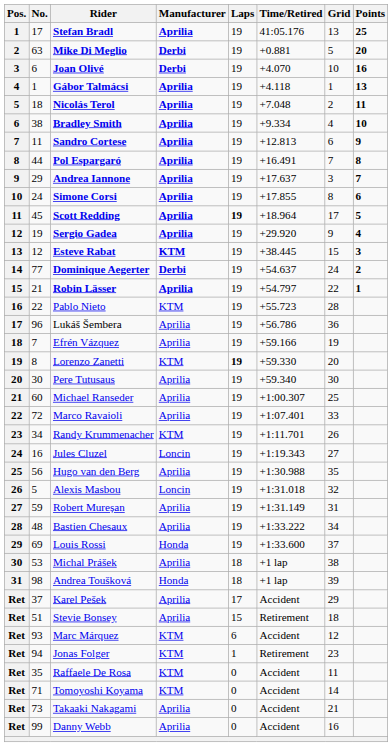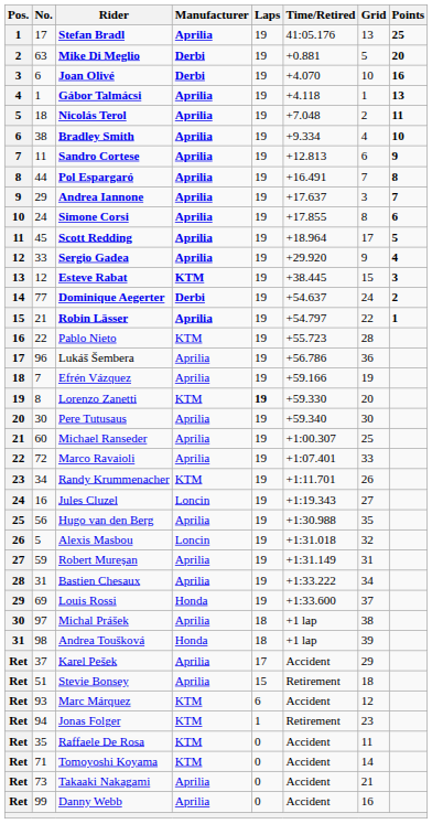 <table class="wikitable" style="font-size: 95%;">
 <tr>
 <th>Pos.</th>
 <th>No.</th>
 <th>Rider</th>
 <th>Manufacturer</th>
 <th>Laps</th>
 <th>Time/Retired</th>
 <th>Grid</th>
 <th>Points</th>
 </tr>
 <tr>
 <th>1</th>
 <td>17</td>
 <td> <strong><a href='#'>Stefan Bradl</a></strong></td>
 <td><strong><a href='#'>Aprilia</a></strong></td>
 <td>19</td>
 <td>41:05.176</td>
 <td>13</td>
 <td><strong>25</strong></td>
 </tr>
 <tr>
 <th>2</th>
 <td>63</td>
 <td> <strong><a href='#'>Mike Di Meglio</a></strong></td>
 <td><strong><a href='#'>Derbi</a></strong></td>
 <td>19</td>
 <td>+0.881</td>
 <td>5</td>
 <td><strong>20</strong></td>
 </tr>
 <tr>
 <th>3</th>
 <td>6</td>
 <td> <strong><a href='#'>Joan Olivé</a></strong></td>
 <td><strong><a href='#'>Derbi</a></strong></td>
 <td>19</td>
 <td>+4.070</td>
 <td>10</td>
 <td><strong>16</strong></td>
 </tr>
 <tr>
 <th>4</th>
 <td>1</td>
 <td> <strong><a href='#'>Gábor Talmácsi</a></strong></td>
 <td><strong><a href='#'>Aprilia</a></strong></td>
 <td>19</td>
 <td>+4.118</td>
 <td>1</td>
 <td><strong>13</strong></td>
 </tr>
 <tr>
 <th>5</th>
 <td>18</td>
 <td> <strong><a href='#'>Nicolás Terol</a></strong></td>
 <td><strong><a href='#'>Aprilia</a></strong></td>
 <td>19</td>
 <td>+7.048</td>
 <td>2</td>
 <td><strong>11</strong></td>
 </tr>
 <tr>
 <th>6</th>
 <td>38</td>
 <td> <strong><a href='#'>Bradley Smith</a></strong></td>
 <td><strong><a href='#'>Aprilia</a></strong></td>
 <td>19</td>
 <td>+9.334</td>
 <td>4</td>
 <td><strong>10</strong></td>
 </tr>
 <tr>
 <th>7</th>
 <td>11</td>
 <td> <strong><a href='#'>Sandro Cortese</a></strong></td>
 <td><strong><a href='#'>Aprilia</a></strong></td>
 <td>19</td>
 <td>+12.813</td>
 <td>6</td>
 <td><strong>9</strong></td>
 </tr>
 <tr>
 <th>8</th>
 <td>44</td>
 <td> <strong><a href='#'>Pol Espargaró</a></strong></td>
 <td><strong><a href='#'>Aprilia</a></strong></td>
 <td>19</td>
 <td>+16.491</td>
 <td>7</td>
 <td><strong>8</strong></td>
 </tr>
 <tr>
 <th>9</th>
 <td>29</td>
 <td> <strong><a href='#'>Andrea Iannone</a></strong></td>
 <td><strong><a href='#'>Aprilia</a></strong></td>
 <td>19</td>
 <td>+17.637</td>
 <td>3</td>
 <td><strong>7</strong></td>
 </tr>
 <tr>
 <th>10</th>
 <td>24</td>
 <td> <strong><a href='#'>Simone Corsi</a></strong></td>
 <td><strong><a href='#'>Aprilia</a></strong></td>
 <td>19</td>
 <td>+17.855</td>
 <td>8</td>
 <td><strong>6</strong></td>
 </tr>
 <tr>
 <th>11</th>
 <td>45</td>
 <td> <strong><a href='#'>Scott Redding</a></strong></td>
 <td><strong><a href='#'>Aprilia</a></strong></td>
-<td><strong>19</strong></td>
+<td>19</td>
 <td>+18.964</td>
 <td>17</td>
 <td><strong>5</strong></td>
 </tr>
 <tr>
 <th>12</th>
-<td>19</td>
+<td>33</td>
 <td> <strong><a href='#'>Sergio Gadea</a></strong></td>
 <td><strong><a href='#'>Aprilia</a></strong></td>
 <td>19</td>
 <td>+29.920</td>
 <td>9</td>
 <td><strong>4</strong></td>
 </tr>
 <tr>
 <th>13</th>
 <td>12</td>
 <td> <strong><a href='#'>Esteve Rabat</a></strong></td>
 <td><strong><a href='#'>KTM</a></strong></td>
 <td>19</td>
 <td>+38.445</td>
 <td>15</td>
 <td><strong>3</strong></td>
 </tr>
 <tr>
 <th>14</th>
 <td>77</td>
 <td> <strong><a href='#'>Dominique Aegerter</a></strong></td>
 <td><strong><a href='#'>Derbi</a></strong></td>
 <td>19</td>
 <td>+54.637</td>
 <td>24</td>
 <td><strong>2</strong></td>
 </tr>
 <tr>
 <th>15</th>
 <td>21</td>
 <td> <strong><a href='#'>Robin Lässer</a></strong></td>
 <td><strong><a href='#'>Aprilia</a></strong></td>
 <td>19</td>
 <td>+54.797</td>
 <td>22</td>
 <td><strong>1</strong></td>
 </tr>
 <tr>
 <th>16</th>
 <td>22</td>
 <td> <a href='#'>Pablo Nieto</a></td>
 <td><a href='#'>KTM</a></td>
 <td>19</td>
 <td>+55.723</td>
 <td>28</td>
 <td></td>
 </tr>
 <tr>
 <th>17</th>
 <td>96</td>
 <td> Lukáš Šembera</td>
 <td><a href='#'>Aprilia</a></td>
 <td>19</td>
 <td>+56.786</td>
 <td>36</td>
 <td></td>
 </tr>
 <tr>
 <th>18</th>
 <td>7</td>
 <td> <a href='#'>Efrén Vázquez</a></td>
 <td><a href='#'>Aprilia</a></td>
 <td>19</td>
 <td>+59.166</td>
 <td>19</td>
 <td></td>
 </tr>
 <tr>
 <th>19</th>
 <td>8</td>
 <td> <a href='#'>Lorenzo Zanetti</a></td>
 <td><a href='#'>KTM</a></td>
 <td><strong>19</strong></td>
 <td>+59.330</td>
 <td>20</td>
 <td></td>
 </tr>
 <tr>
 <th>20</th>
 <td>30</td>
 <td> <a href='#'>Pere Tutusaus</a></td>
 <td><a href='#'>Aprilia</a></td>
 <td>19</td>
 <td>+59.340</td>
 <td>30</td>
 <td></td>
 </tr>
 <tr>
 <th>21</th>
 <td>60</td>
 <td> <a href='#'>Michael Ranseder</a></td>
 <td><a href='#'>Aprilia</a></td>
 <td>19</td>
 <td>+1:00.307</td>
 <td>25</td>
 <td></td>
 </tr>
 <tr>
 <th>22</th>
 <td>72</td>
 <td> <a href='#'>Marco Ravaioli</a></td>
 <td><a href='#'>Aprilia</a></td>
 <td>19</td>
 <td>+1:07.401</td>
 <td>33</td>
 <td></td>
 </tr>
 <tr>
 <th>23</th>
 <td>34</td>
 <td> <a href='#'>Randy Krummenacher</a></td>
 <td><a href='#'>KTM</a></td>
 <td>19</td>
 <td>+1:11.701</td>
 <td>26</td>
 <td></td>
 </tr>
 <tr>
 <th>24</th>
 <td>16</td>
 <td> <a href='#'>Jules Cluzel</a></td>
 <td><a href='#'>Loncin</a></td>
 <td>19</td>
 <td>+1:19.343</td>
 <td>27</td>
 <td></td>
 </tr>
 <tr>
 <th>25</th>
 <td>56</td>
 <td> <a href='#'>Hugo van den Berg</a></td>
 <td><a href='#'>Aprilia</a></td>
 <td>19</td>
 <td>+1:30.988</td>
 <td>35</td>
 <td></td>
 </tr>
 <tr>
 <th>26</th>
 <td>5</td>
 <td> <a href='#'>Alexis Masbou</a></td>
 <td><a href='#'>Loncin</a></td>
 <td>19</td>
 <td>+1:31.018</td>
 <td>32</td>
 <td></td>
 </tr>
 <tr>
 <th>27</th>
 <td>59</td>
 <td> <a href='#'>Robert Mureșan</a></td>
 <td><a href='#'>Aprilia</a></td>
 <td>19</td>
 <td>+1:31.149</td>
 <td>31</td>
 <td></td>
 </tr>
 <tr>
 <th>28</th>
-<td>48</td>
+<td>31</td>
 <td> <a href='#'>Bastien Chesaux</a></td>
 <td><a href='#'>Aprilia</a></td>
 <td>19</td>
 <td>+1:33.222</td>
 <td>34</td>
 <td></td>
 </tr>
 <tr>
 <th>29</th>
 <td>69</td>
 <td> <a href='#'>Louis Rossi</a></td>
 <td><a href='#'>Honda</a></td>
 <td>19</td>
 <td>+1:33.600</td>
 <td>37</td>
 <td></td>
 </tr>
 <tr>
 <th>30</th>
-<td>53</td>
+<td>97</td>
 <td> <a href='#'>Michal Prášek</a></td>
 <td><a href='#'>Aprilia</a></td>
 <td>18</td>
 <td>+1 lap</td>
 <td>38</td>
 <td></td>
 </tr>
 <tr>
 <th>31</th>
 <td>98</td>
 <td> <a href='#'>Andrea Toušková</a></td>
 <td><a href='#'>Honda</a></td>
 <td>18</td>
 <td>+1 lap</td>
 <td>39</td>
 <td></td>
 </tr>
 <tr>
 <th>Ret</th>
 <td>37</td>
 <td> <a href='#'>Karel Pešek</a></td>
 <td><a href='#'>Aprilia</a></td>
 <td>17</td>
 <td>Accident</td>
 <td>29</td>
 <td></td>
 </tr>
 <tr>
 <th>Ret</th>
 <td>51</td>
 <td> <a href='#'>Stevie Bonsey</a></td>
 <td><a href='#'>Aprilia</a></td>
 <td>15</td>
 <td>Retirement</td>
 <td>18</td>
 <td></td>
 </tr>
 <tr>
 <th>Ret</th>
 <td>93</td>
 <td> <a href='#'>Marc Márquez</a></td>
 <td><a href='#'>KTM</a></td>
 <td>6</td>
 <td>Accident</td>
 <td>12</td>
 <td></td>
 </tr>
 <tr>
 <th>Ret</th>
 <td>94</td>
 <td> <a href='#'>Jonas Folger</a></td>
 <td><a href='#'>KTM</a></td>
 <td>1</td>
 <td>Retirement</td>
 <td>23</td>
 <td></td>
 </tr>
 <tr>
 <th>Ret</th>
 <td>35</td>
 <td> <a href='#'>Raffaele De Rosa</a></td>
 <td><a href='#'>KTM</a></td>
 <td>0</td>
 <td>Accident</td>
 <td>11</td>
 <td></td>
 </tr>
 <tr>
 <th>Ret</th>
 <td>71</td>
 <td> <a href='#'>Tomoyoshi Koyama</a></td>
 <td><a href='#'>KTM</a></td>
 <td>0</td>
 <td>Accident</td>
 <td>14</td>
 <td></td>
 </tr>
 <tr>
 <th>Ret</th>
 <td>73</td>
 <td> <a href='#'>Takaaki Nakagami</a></td>
 <td><a href='#'>Aprilia</a></td>
 <td>0</td>
 <td>Accident</td>
 <td>21</td>
 <td></td>
 </tr>
 <tr>
 <th>Ret</th>
 <td>99</td>
 <td> <a href='#'>Danny Webb</a></td>
 <td><a href='#'>Aprilia</a></td>
 <td>0</td>
 <td>Accident</td>
 <td>16</td>
 <td></td>
 </tr>
 <tr>
 <th colspan=8></th>
 </tr>
 </table>
